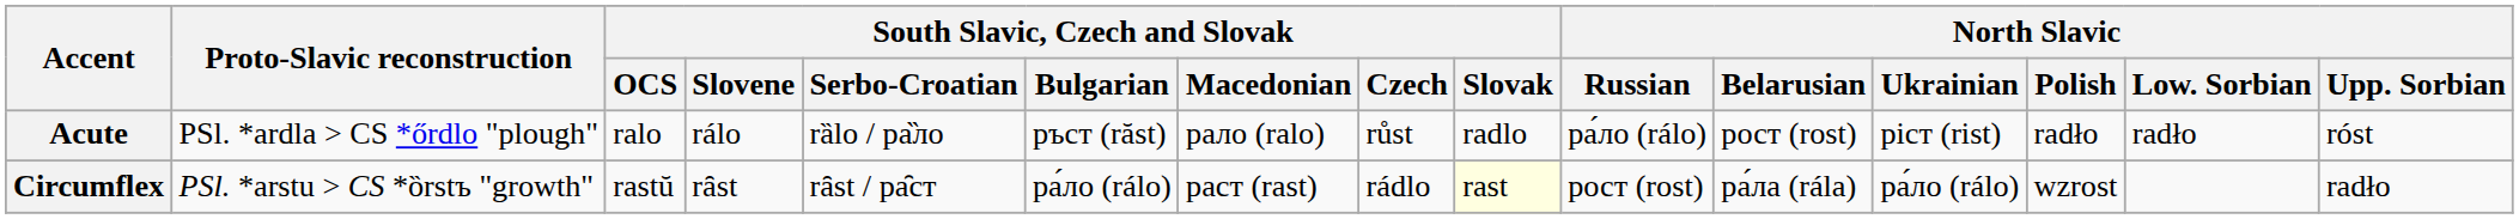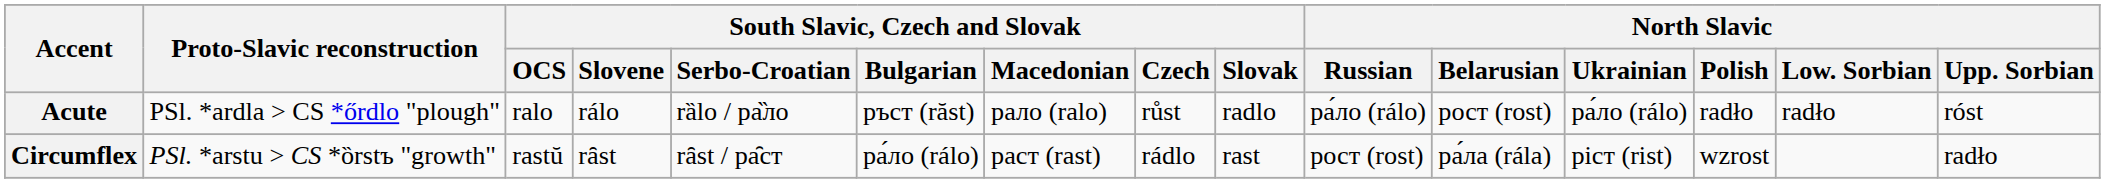 <table class="wikitable" style="font-size: 90%">
 <tr>
 <th rowspan=2>Accent</th>
 <th rowspan=2>Proto-Slavic reconstruction</th>
 <th colspan=7>South Slavic, Czech and Slovak</th>
 <th colspan=6>North Slavic</th>
 </tr>
 <tr>
 <th>OCS</th>
 <th>Slovene</th>
 <th>Serbo-Croatian</th>
 <th>Bulgarian</th>
 <th>Macedonian</th>
 <th>Czech</th>
 <th>Slovak</th>
 <th>Russian</th>
 <th>Belarusian</th>
 <th>Ukrainian</th>
 <th>Polish</th>
 <th>Low. Sorbian</th>
 <th>Upp. Sorbian</th>
 </tr>
 <tr>
 <th rowspan=1>Acute</th>
 <td>PSl. *ardla > CS <a href='#'>*őrdlo</a> "plough"</td>
 <td>ralo</td>
 <td>rálo</td>
 <td>rȁlo / ра̏ло</td>
 <td>ръст (răst)</td>
 <td>рало (ralo)</td>
 <td>růst</td>
 <td>radlo</td>
 <td>ра́ло (rálo)</td>
 <td>рост (rost)</td>
-<td>ріст (rist)</td>
+<td>ра́ло (rálo)</td>
 <td>radło</td>
 <td>radło</td>
 <td>róst</td>
 </tr>
 <tr>
 <th rowspan=1>Circumflex</th>
 <td><em>PSl.</em> *arstu > <em>CS</em> *ȍrstъ "growth"</td>
 <td>rastŭ</td>
 <td>rȃst</td>
 <td>rȃst / ра̑ст</td>
 <td>ра́ло (rálo)</td>
 <td>раст (rast)</td>
 <td>rádlo</td>
-<td style="background: lightyellow;">rast</td>
+<td>rast</td>
 <td>рост (rost)</td>
 <td>ра́ла (rála)</td>
-<td>ра́ло (rálo)</td>
+<td>ріст (rist)</td>
 <td>wzrost</td>
 <td></td>
 <td>radło</td>
 </tr>
 </table>
